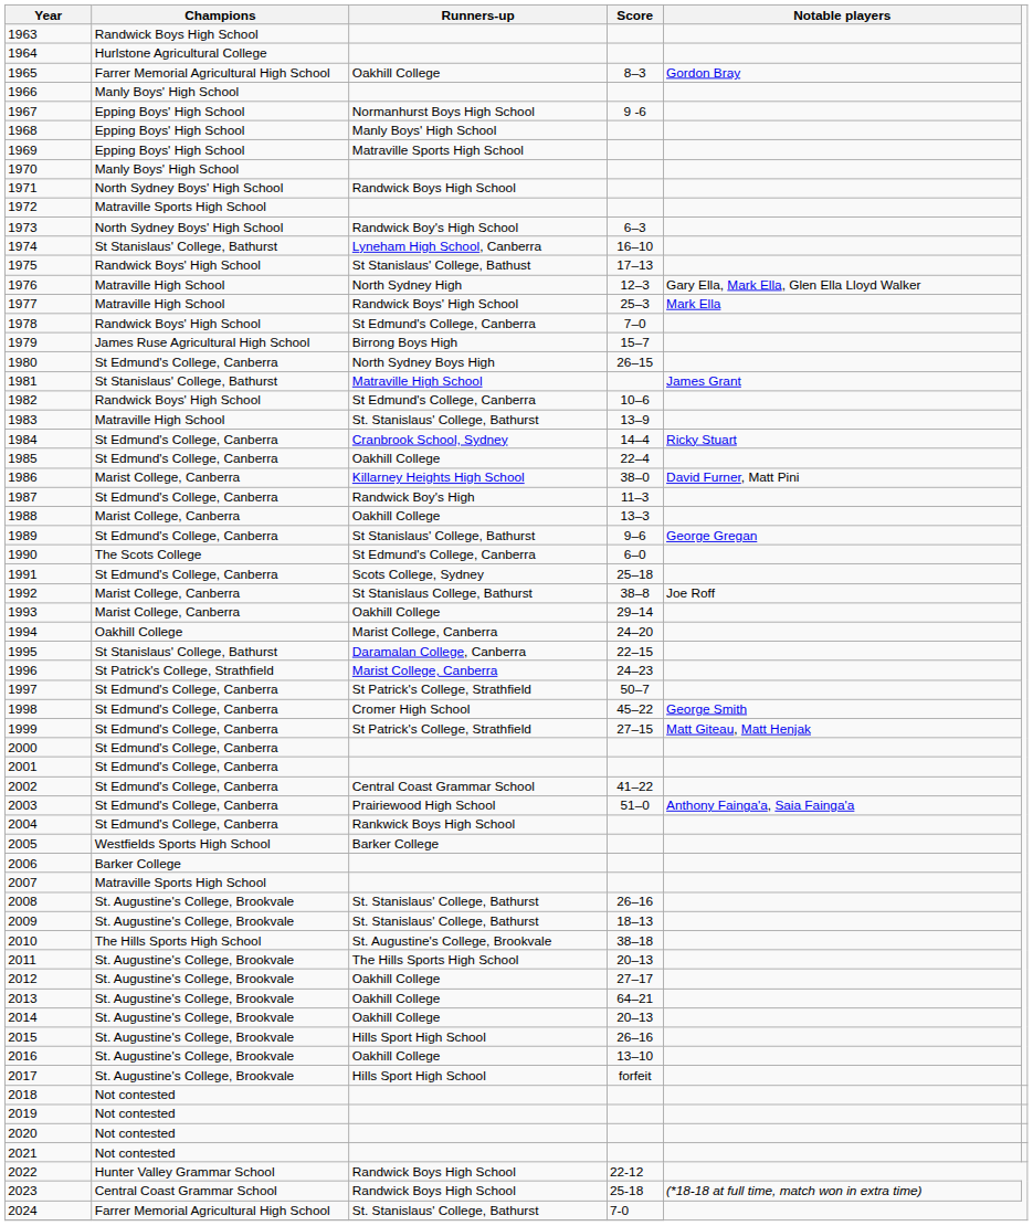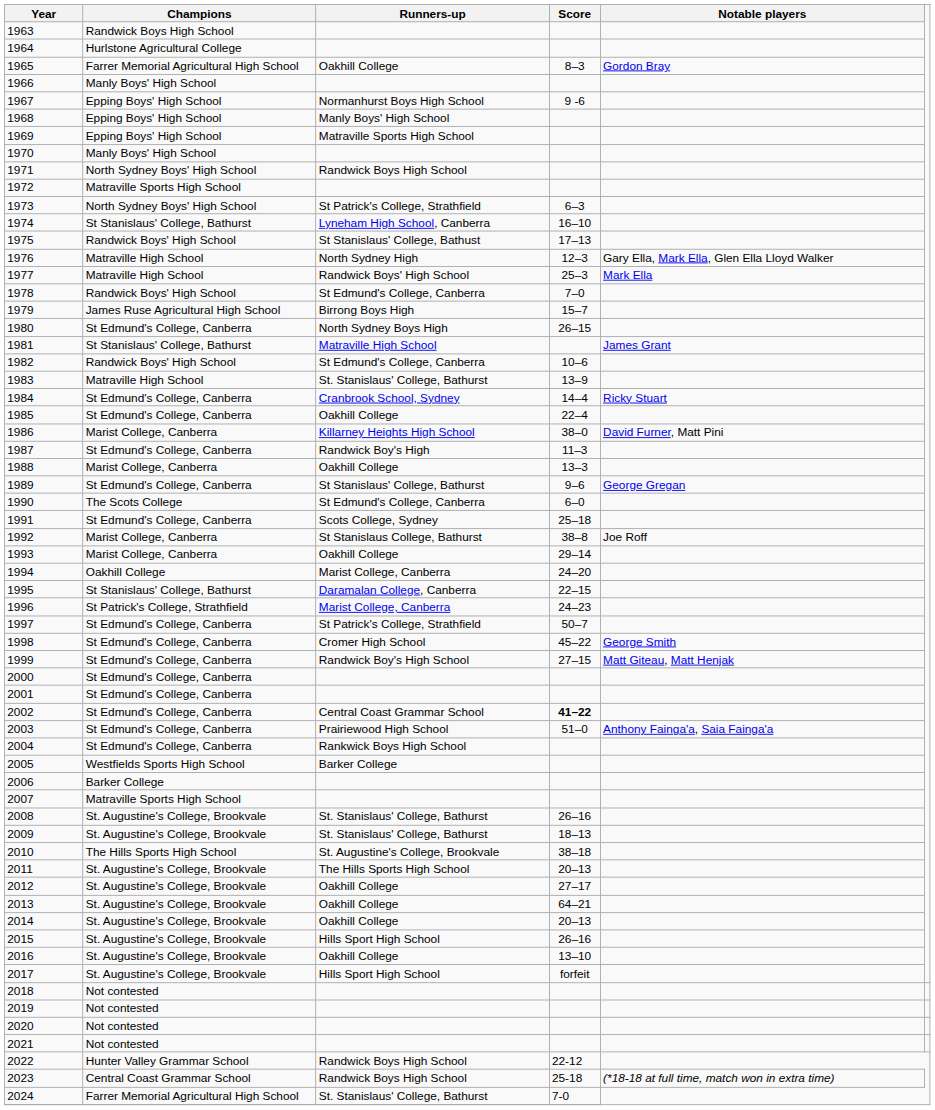 <table class="wikitable" style=font-size:small;line-height:1>
 <tr>
 <th scope="col" width="80">Year</th>
 <th scope="col" width="250">Champions</th>
 <th scope="col" width="250">Runners-up</th>
 <th scope="col" width="50">Score</th>
 <th scope="col" width="350">Notable players</th>
 </tr>
 <tr>
 <td>1963</td>
 <td>Randwick Boys High School</td>
 <td></td>
 <td align=center></td>
 <td></td>
 </tr>
 <tr>
 <td>1964</td>
 <td>Hurlstone Agricultural College</td>
 <td></td>
 <td></td>
 <td></td>
 </tr>
 <tr>
 <td>1965</td>
 <td>Farrer Memorial Agricultural High School</td>
 <td>Oakhill College</td>
 <td align=center>8–3</td>
 <td><a href='#'>Gordon Bray</a></td>
 </tr>
 <tr>
 <td>1966</td>
 <td>Manly Boys' High School</td>
 <td></td>
 <td align=center></td>
 <td></td>
 </tr>
 <tr>
 <td>1967</td>
 <td>Epping Boys' High School</td>
 <td>Normanhurst Boys High School</td>
 <td align=center>9 -6</td>
 <td></td>
 </tr>
 <tr>
 <td>1968</td>
 <td>Epping Boys' High School</td>
 <td>Manly Boys' High School</td>
 <td></td>
 <td></td>
 </tr>
 <tr>
 <td>1969</td>
 <td>Epping Boys' High School</td>
 <td>Matraville Sports High School</td>
 <td align=center></td>
 <td></td>
 </tr>
 <tr>
 <td>1970</td>
 <td>Manly Boys' High School</td>
 <td></td>
 <td align=center></td>
 <td></td>
 </tr>
 <tr>
 <td>1971</td>
 <td>North Sydney Boys' High School</td>
 <td>Randwick Boys High School</td>
 <td align=center></td>
 <td></td>
 </tr>
 <tr>
 <td>1972</td>
 <td>Matraville Sports High School</td>
 <td></td>
 <td align=center></td>
 <td></td>
 </tr>
 <tr>
 <td>1973</td>
 <td>North Sydney Boys' High School</td>
-<td>Randwick Boy's High School</td>
+<td>St Patrick's College, Strathfield</td>
 <td align=center>6–3</td>
 <td></td>
 </tr>
 <tr>
 <td>1974</td>
 <td>St Stanislaus' College, Bathurst</td>
 <td><a href='#'>Lyneham High School</a>, Canberra</td>
 <td align=center>16–10</td>
 <td></td>
 </tr>
 <tr>
 <td>1975</td>
 <td>Randwick Boys' High School</td>
 <td>St Stanislaus' College, Bathust</td>
 <td align=center>17–13</td>
 <td></td>
 </tr>
 <tr>
 <td>1976</td>
 <td>Matraville High School</td>
 <td>North Sydney High</td>
 <td align=center>12–3</td>
 <td>Gary Ella, <a href='#'>Mark Ella</a>, Glen Ella Lloyd Walker</td>
 </tr>
 <tr>
 <td>1977</td>
 <td>Matraville High School</td>
 <td>Randwick Boys' High School</td>
 <td align=center>25–3</td>
 <td><a href='#'>Mark Ella</a></td>
 </tr>
 <tr>
 <td>1978</td>
 <td>Randwick Boys' High School</td>
 <td>St Edmund's College, Canberra</td>
 <td align=center>7–0</td>
 <td></td>
 </tr>
 <tr>
 <td>1979</td>
 <td>James Ruse Agricultural High School</td>
 <td>Birrong Boys High</td>
 <td align=center>15–7</td>
 <td></td>
 </tr>
 <tr>
 <td>1980</td>
 <td>St Edmund's College, Canberra</td>
 <td>North Sydney Boys High</td>
 <td align=center>26–15</td>
 <td></td>
 </tr>
 <tr>
 <td>1981</td>
 <td>St Stanislaus' College, Bathurst</td>
 <td><a href='#'>Matraville High School</a></td>
 <td></td>
 <td><a href='#'>James Grant</a></td>
 </tr>
 <tr>
 <td>1982</td>
 <td>Randwick Boys' High School</td>
 <td>St Edmund's College, Canberra</td>
 <td align=center>10–6</td>
 <td></td>
 </tr>
 <tr>
 <td>1983</td>
 <td>Matraville High School</td>
 <td>St. Stanislaus' College, Bathurst</td>
 <td align=center>13–9</td>
 <td></td>
 </tr>
 <tr>
 <td>1984</td>
 <td>St Edmund's College, Canberra</td>
 <td><a href='#'>Cranbrook School, Sydney</a></td>
 <td align=center>14–4</td>
 <td><a href='#'>Ricky Stuart</a></td>
 </tr>
 <tr>
 <td>1985</td>
 <td>St Edmund's College, Canberra</td>
 <td>Oakhill College</td>
 <td align=center>22–4</td>
 <td></td>
 </tr>
 <tr>
 <td>1986</td>
 <td>Marist College, Canberra</td>
 <td><a href='#'>Killarney Heights High School</a></td>
 <td align=center>38–0</td>
 <td><a href='#'>David Furner</a>, Matt Pini</td>
 </tr>
 <tr>
 <td>1987</td>
 <td>St Edmund's College, Canberra</td>
 <td>Randwick Boy's High</td>
 <td align=center>11–3</td>
 <td></td>
 </tr>
 <tr>
 <td>1988</td>
 <td>Marist College, Canberra</td>
 <td>Oakhill College</td>
 <td align=center>13–3</td>
 <td></td>
 </tr>
 <tr>
 <td>1989</td>
 <td>St Edmund's College, Canberra</td>
 <td>St Stanislaus' College, Bathurst</td>
 <td align=center>9–6</td>
 <td><a href='#'>George Gregan</a></td>
 </tr>
 <tr>
 <td>1990</td>
 <td>The Scots College</td>
 <td>St Edmund's College, Canberra</td>
 <td align=center>6–0</td>
 <td></td>
 </tr>
 <tr>
 <td>1991</td>
 <td>St Edmund's College, Canberra</td>
 <td>Scots College, Sydney</td>
 <td align=center>25–18</td>
 <td></td>
 </tr>
 <tr>
 <td>1992</td>
 <td>Marist College, Canberra</td>
 <td>St Stanislaus College, Bathurst</td>
 <td align=center>38–8</td>
 <td>Joe Roff</td>
 </tr>
 <tr>
 <td>1993</td>
 <td>Marist College, Canberra</td>
 <td>Oakhill College</td>
 <td align=center>29–14</td>
 <td></td>
 </tr>
 <tr>
 <td>1994</td>
 <td>Oakhill College</td>
 <td>Marist College, Canberra</td>
 <td align=center>24–20</td>
 <td></td>
 </tr>
 <tr>
 <td>1995</td>
 <td>St Stanislaus' College, Bathurst</td>
 <td><a href='#'>Daramalan College</a>, Canberra</td>
 <td align=center>22–15</td>
 <td></td>
 </tr>
 <tr>
 <td>1996</td>
 <td>St Patrick's College, Strathfield</td>
 <td><a href='#'>Marist College, Canberra</a></td>
 <td align=center>24–23</td>
 <td></td>
 </tr>
 <tr>
 <td>1997</td>
 <td>St Edmund's College, Canberra</td>
 <td>St Patrick's College, Strathfield</td>
 <td align=center>50–7</td>
 <td></td>
 </tr>
 <tr>
 <td>1998</td>
 <td>St Edmund's College, Canberra</td>
 <td>Cromer High School</td>
 <td align=center>45–22</td>
 <td><a href='#'>George Smith</a></td>
 </tr>
 <tr>
 <td>1999</td>
 <td>St Edmund's College, Canberra</td>
-<td>St Patrick's College, Strathfield</td>
+<td>Randwick Boy's High School</td>
 <td align=center>27–15</td>
 <td><a href='#'>Matt Giteau</a>, <a href='#'>Matt Henjak</a></td>
 </tr>
 <tr>
 <td>2000</td>
 <td>St Edmund's College, Canberra</td>
 <td></td>
 <td align=center></td>
 <td></td>
 </tr>
 <tr>
 <td>2001</td>
 <td>St Edmund's College, Canberra</td>
 <td></td>
 <td align=center></td>
 <td></td>
 </tr>
 <tr>
 <td>2002</td>
 <td>St Edmund's College, Canberra</td>
 <td>Central Coast Grammar School</td>
-<td align=center>41–22</td>
+<td align=center><strong>41–22</strong></td>
 <td></td>
 </tr>
 <tr>
 <td>2003</td>
 <td>St Edmund's College, Canberra</td>
 <td>Prairiewood High School</td>
 <td align=center>51–0</td>
 <td><a href='#'>Anthony Fainga'a</a>, <a href='#'>Saia Fainga'a</a></td>
 </tr>
 <tr>
 <td>2004</td>
 <td>St Edmund's College, Canberra</td>
 <td>Rankwick Boys High School</td>
 <td align=center></td>
 <td></td>
 </tr>
 <tr>
 <td>2005</td>
 <td>Westfields Sports High School</td>
 <td>Barker College</td>
 <td align=center></td>
 <td></td>
 </tr>
 <tr>
 <td>2006</td>
 <td>Barker College</td>
 <td></td>
 <td align=center></td>
 <td></td>
 </tr>
 <tr>
 <td>2007</td>
 <td>Matraville Sports High School</td>
 <td></td>
 <td align=center></td>
 <td></td>
 </tr>
 <tr>
 <td>2008</td>
 <td>St. Augustine's College, Brookvale</td>
 <td>St. Stanislaus' College, Bathurst</td>
 <td align=center>26–16</td>
 <td></td>
 </tr>
 <tr>
 <td>2009</td>
 <td>St. Augustine's College, Brookvale</td>
 <td>St. Stanislaus' College, Bathurst</td>
 <td align=center>18–13</td>
 <td></td>
 </tr>
 <tr>
 <td>2010</td>
 <td>The Hills Sports High School</td>
 <td>St. Augustine's College, Brookvale</td>
 <td align=center>38–18</td>
 <td></td>
 </tr>
 <tr>
 <td>2011</td>
 <td>St. Augustine's College, Brookvale</td>
 <td>The Hills Sports High School</td>
 <td align=center>20–13</td>
 <td></td>
 </tr>
 <tr>
 <td>2012</td>
 <td>St. Augustine's College, Brookvale</td>
 <td>Oakhill College</td>
 <td align=center>27–17</td>
 <td></td>
 </tr>
 <tr>
 <td>2013</td>
 <td>St. Augustine's College, Brookvale</td>
 <td>Oakhill College</td>
 <td align=center>64–21</td>
 <td></td>
 </tr>
 <tr>
 <td>2014</td>
 <td>St. Augustine's College, Brookvale</td>
 <td>Oakhill College</td>
 <td align=center>20–13</td>
 <td></td>
 </tr>
 <tr>
 <td>2015</td>
 <td>St. Augustine's College, Brookvale</td>
 <td>Hills Sport High School</td>
 <td align=center>26–16</td>
 <td></td>
 </tr>
 <tr>
 <td>2016</td>
 <td>St. Augustine's College, Brookvale</td>
 <td>Oakhill College</td>
 <td align=center>13–10</td>
 <td></td>
 </tr>
 <tr>
 <td>2017</td>
 <td>St. Augustine's College, Brookvale</td>
 <td>Hills Sport High School</td>
 <td align=center>forfeit</td>
 <td></td>
 </tr>
 <tr>
 <td>2018</td>
 <td>Not contested</td>
 <td></td>
 <td></td>
 <td></td>
 <td></td>
 </tr>
 <tr>
 <td>2019</td>
 <td>Not contested</td>
 <td></td>
 <td></td>
 <td></td>
 <td></td>
 </tr>
 <tr>
 <td>2020</td>
 <td>Not contested</td>
 <td></td>
 <td></td>
 <td></td>
 <td></td>
 </tr>
 <tr>
 <td>2021</td>
 <td>Not contested</td>
 <td></td>
 <td></td>
 <td></td>
 <td></td>
 </tr>
 <tr>
 <td>2022</td>
 <td>Hunter Valley Grammar School</td>
 <td>Randwick Boys High School</td>
 <td>22-12</td>
 </tr>
 <tr>
 <td>2023</td>
 <td>Central Coast Grammar School</td>
 <td>Randwick Boys High School</td>
 <td>25-18</td>
 <td><em>(*18-18 at full time, match won in extra time)</em></td>
 </tr>
 <tr>
 <td>2024</td>
 <td>Farrer Memorial Agricultural High School</td>
 <td>St. Stanislaus' College, Bathurst</td>
 <td>7-0</td>
 </tr>
 <tr>
 </tr>
 </table>
